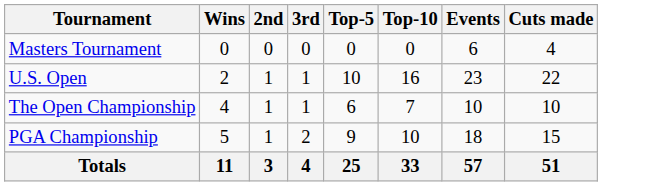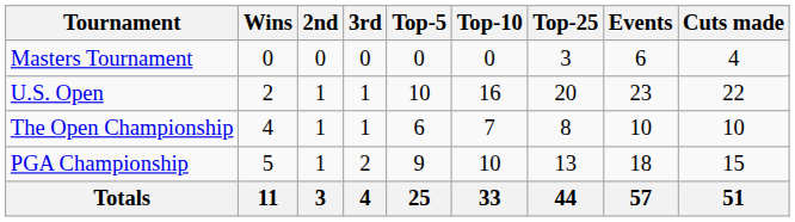 <table class=wikitable style=text-align:center>
 <tr>
 <th>Tournament</th>
 <th>Wins</th>
 <th>2nd</th>
 <th>3rd</th>
 <th>Top-5</th>
 <th>Top-10</th>
+<th>Top-25</th>
 <th>Events</th>
 <th>Cuts made</th>
 </tr>
 <tr>
 <td align=left><a href='#'>Masters Tournament</a></td>
 <td>0</td>
 <td>0</td>
 <td>0</td>
 <td>0</td>
 <td>0</td>
+<td>3</td>
 <td>6</td>
 <td>4</td>
 </tr>
 <tr>
 <td align=left><a href='#'>U.S. Open</a></td>
 <td>2</td>
 <td>1</td>
 <td>1</td>
 <td>10</td>
 <td>16</td>
+<td>20</td>
 <td>23</td>
 <td>22</td>
 </tr>
 <tr>
 <td align=left><a href='#'>The Open Championship</a></td>
 <td>4</td>
 <td>1</td>
 <td>1</td>
 <td>6</td>
 <td>7</td>
+<td>8</td>
 <td>10</td>
 <td>10</td>
 </tr>
 <tr>
 <td align=left><a href='#'>PGA Championship</a></td>
 <td>5</td>
 <td>1</td>
 <td>2</td>
 <td>9</td>
 <td>10</td>
+<td>13</td>
 <td>18</td>
 <td>15</td>
 </tr>
 <tr>
 <th>Totals</th>
 <th>11</th>
 <th>3</th>
 <th>4</th>
 <th>25</th>
 <th>33</th>
+<th>44</th>
 <th>57</th>
 <th>51</th>
 </tr>
 </table>
